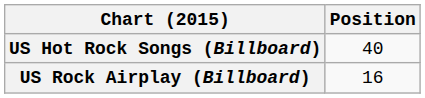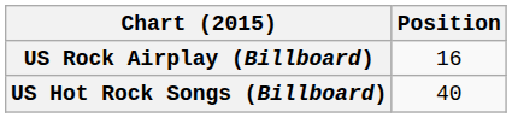 <table class="wikitable sortable plainrowheaders" style="text-align:center;">
 <tr>
 <th>Chart (2015)</th>
 <th>Position</th>
 </tr>
 <tr>
+<th scope="row">US Rock Airplay (<em>Billboard</em>)</th>
+<td>16</td>
+</tr>
+<tr>
 <th scope="row">US Hot Rock Songs (<em>Billboard</em>)</th>
 <td>40</td>
 </tr>
-<tr>
-<th scope="row">US Rock Airplay (<em>Billboard</em>)</th>
-<td>16</td>
-</tr>
 </table>
